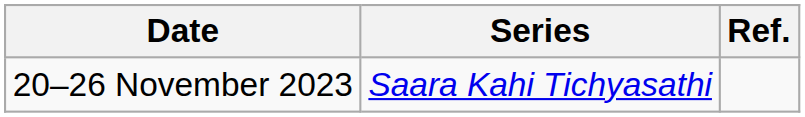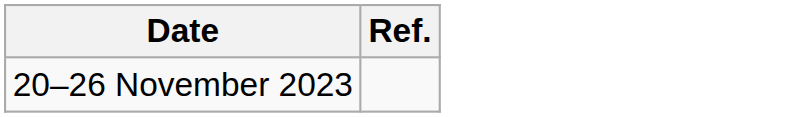 <table class="wikitable">
 <tr>
 <th>Date</th>
-<th>Series</th>
 <th>Ref.</th>
 </tr>
 <tr>
 <td>20–26 November 2023</td>
-<td><em><a href='#'>Saara Kahi Tichyasathi</a></em></td>
 <td></td>
 </tr>
 </table>
